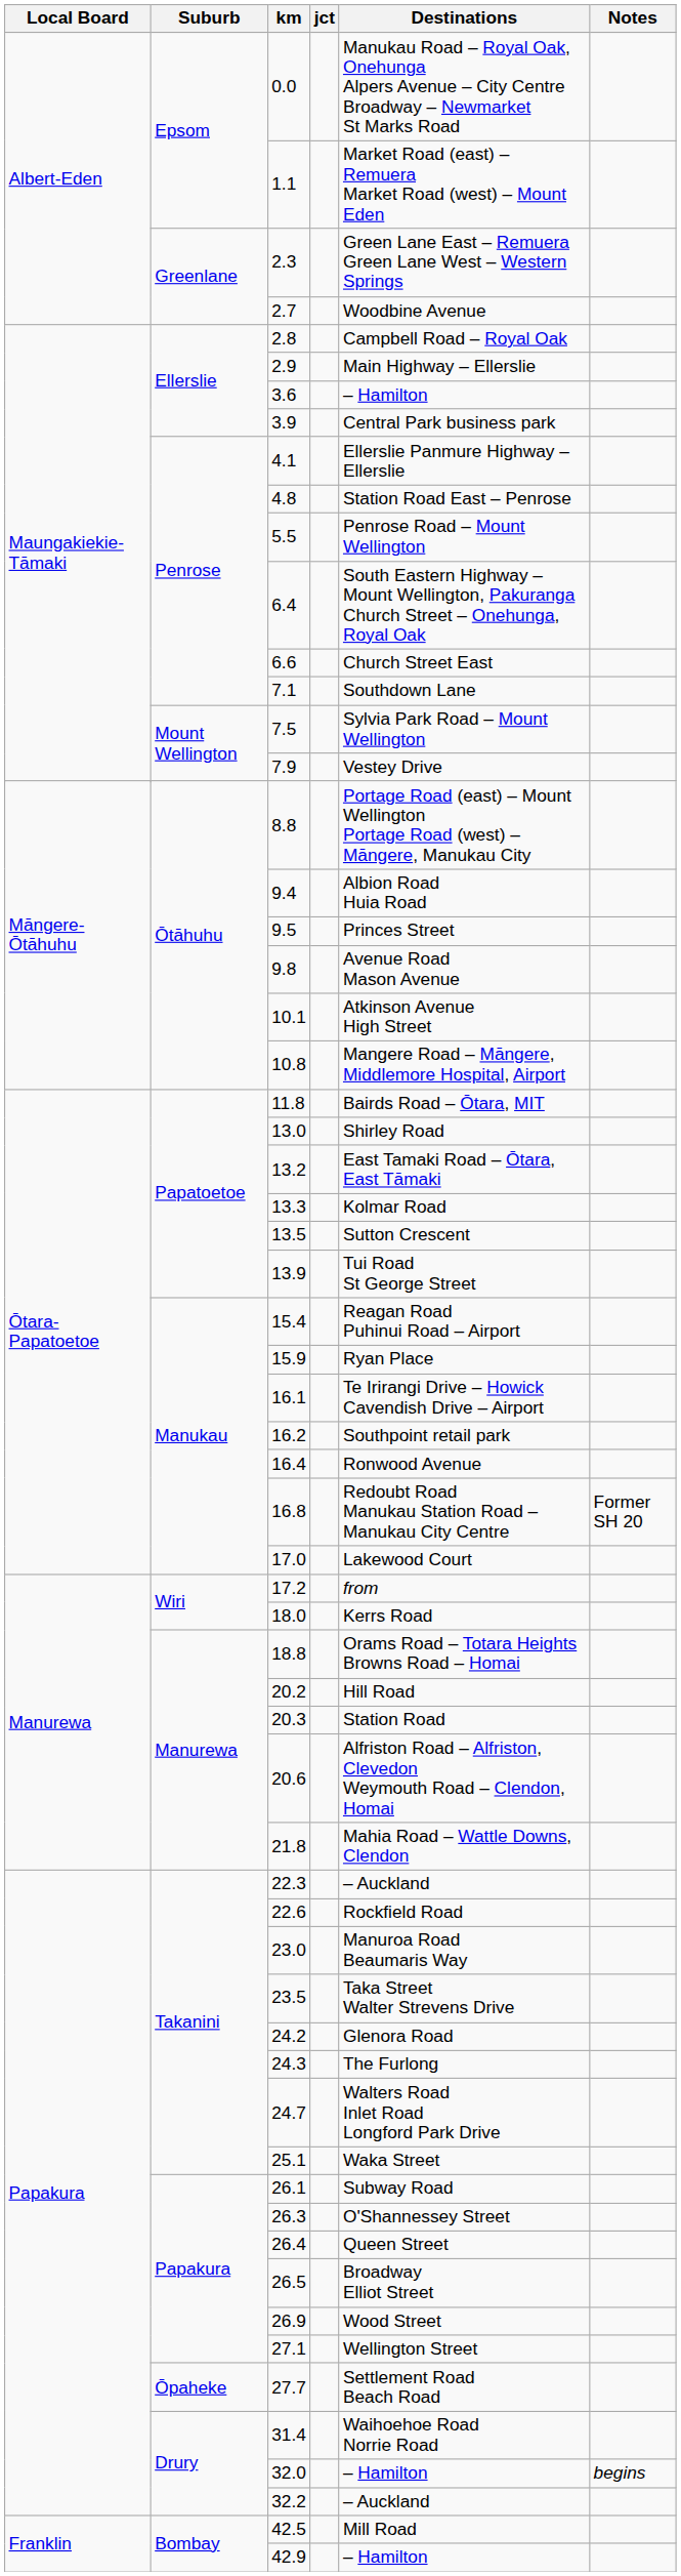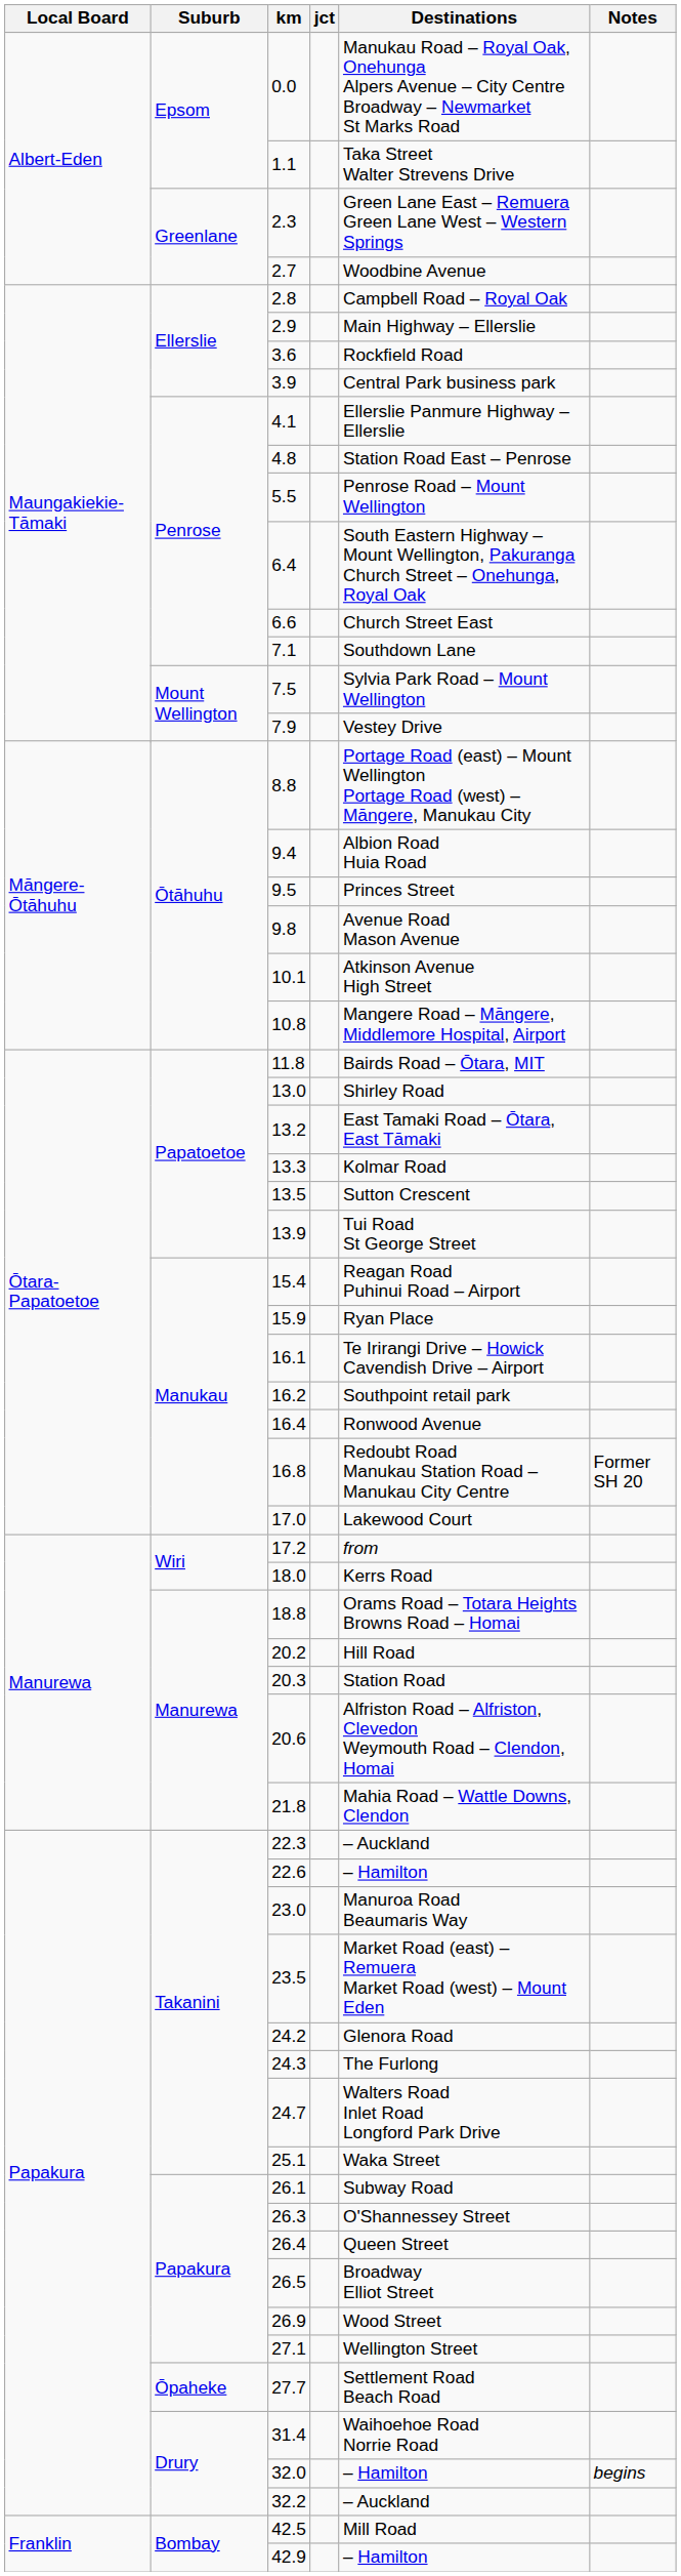 <table class="wikitable">
 <tr>
 <th>Local Board</th>
 <th>Suburb</th>
 <th>km</th>
 <th>jct</th>
 <th>Destinations</th>
 <th>Notes</th>
 </tr>
 <tr>
 <td rowspan=5><a href='#'>Albert-Eden</a></td>
 <td rowspan=2><a href='#'>Epsom</a></td>
 <td>0.0</td>
 <td></td>
 <td>Manukau Road – <a href='#'>Royal Oak</a>, <a href='#'>Onehunga</a> <br> Alpers Avenue – City Centre<br> Broadway – <a href='#'>Newmarket</a><br> St Marks Road</td>
 <td></td>
 </tr>
 <tr>
 <td>1.1</td>
 <td></td>
-<td>Market Road (east) – <a href='#'>Remuera</a> <br> Market Road (west) – <a href='#'>Mount Eden</a></td>
+<td>Taka Street <br> Walter Strevens Drive</td>
 <td></td>
 </tr>
 <tr>
 <td rowspan=3><a href='#'>Greenlane</a></td>
 <td>2.3</td>
 <td></td>
 <td>Green Lane East – <a href='#'>Remuera</a><br>Green Lane West – <a href='#'>Western Springs</a></td>
 <td></td>
 </tr>
 <tr>
 <td>2.7</td>
 <td></td>
 <td>Woodbine Avenue</td>
 <td></td>
 </tr>
 <tr>
 <td rowspan=2>2.8</td>
 <td rowspan=2></td>
 <td rowspan=2>Campbell Road – <a href='#'>Royal Oak</a></td>
 <td rowspan=2></td>
 </tr>
 <tr>
 <td rowspan=13><a href='#'>Maungakiekie-Tāmaki</a></td>
 <td rowspan=4><a href='#'>Ellerslie</a></td>
 </tr>
 <tr>
 <td>2.9</td>
 <td></td>
 <td>Main Highway – Ellerslie</td>
 <td></td>
 </tr>
 <tr>
 <td>3.6</td>
 <td></td>
-<td> – <a href='#'>Hamilton</a></td>
+<td>Rockfield Road</td>
 <td></td>
 </tr>
 <tr>
 <td>3.9</td>
 <td></td>
 <td>Central Park business park</td>
 <td></td>
 </tr>
 <tr>
 <td rowspan=6><a href='#'>Penrose</a></td>
 <td>4.1</td>
 <td></td>
 <td>Ellerslie Panmure Highway – Ellerslie</td>
 <td></td>
 </tr>
 <tr>
 <td>4.8</td>
 <td></td>
 <td>Station Road East – Penrose</td>
 <td></td>
 </tr>
 <tr>
 <td>5.5</td>
 <td></td>
 <td>Penrose Road – <a href='#'>Mount Wellington</a></td>
 <td></td>
 </tr>
 <tr>
 <td>6.4</td>
 <td></td>
 <td>South Eastern Highway – Mount Wellington, <a href='#'>Pakuranga</a> <br> Church Street – <a href='#'>Onehunga</a>, <a href='#'>Royal Oak</a></td>
 <td></td>
 </tr>
 <tr>
 <td>6.6</td>
 <td></td>
 <td>Church Street East</td>
 <td></td>
 </tr>
 <tr>
 <td>7.1</td>
 <td></td>
 <td>Southdown Lane</td>
 <td></td>
 </tr>
 <tr>
 <td rowspan=3><a href='#'>Mount Wellington</a></td>
 <td>7.5</td>
 <td></td>
 <td>Sylvia Park Road – <a href='#'>Mount Wellington</a></td>
 <td></td>
 </tr>
 <tr>
 <td>7.9</td>
 <td></td>
 <td>Vestey Drive</td>
 <td></td>
 </tr>
 <tr>
 <td rowspan=2>8.8</td>
 <td rowspan=2></td>
 <td rowspan=2><a href='#'>Portage Road</a> (east) – Mount Wellington <br> <a href='#'>Portage Road</a> (west) – <a href='#'>Māngere</a>, Manukau City</td>
 <td rowspan=2></td>
 </tr>
 <tr>
 <td rowspan=6><a href='#'>Māngere-Ōtāhuhu</a></td>
 <td rowspan=6><a href='#'>Ōtāhuhu</a></td>
 </tr>
 <tr>
 <td>9.4</td>
 <td></td>
 <td>Albion Road <br> Huia Road</td>
 <td></td>
 </tr>
 <tr>
 <td>9.5</td>
 <td></td>
 <td>Princes Street</td>
 <td></td>
 </tr>
 <tr>
 <td>9.8</td>
 <td></td>
 <td>Avenue Road <br> Mason Avenue</td>
 <td></td>
 </tr>
 <tr>
 <td>10.1</td>
 <td></td>
 <td>Atkinson Avenue <br> High Street</td>
 <td></td>
 </tr>
 <tr>
 <td>10.8</td>
 <td></td>
 <td>Mangere Road – <a href='#'>Māngere</a>, <a href='#'>Middlemore Hospital</a>, <a href='#'>Airport</a></td>
 <td></td>
 </tr>
 <tr>
 <td rowspan=13><a href='#'>Ōtara-Papatoetoe</a></td>
 <td rowspan=6><a href='#'>Papatoetoe</a></td>
 <td>11.8</td>
 <td></td>
 <td>Bairds Road – <a href='#'>Ōtara</a>, <a href='#'>MIT</a></td>
 <td></td>
 </tr>
 <tr>
 <td>13.0</td>
 <td></td>
 <td>Shirley Road</td>
 <td></td>
 </tr>
 <tr>
 <td>13.2</td>
 <td></td>
 <td>East Tamaki Road – <a href='#'>Ōtara</a>, <a href='#'>East Tāmaki</a></td>
 <td></td>
 </tr>
 <tr>
 <td>13.3</td>
 <td></td>
 <td>Kolmar Road</td>
 <td></td>
 </tr>
 <tr>
 <td>13.5</td>
 <td></td>
 <td>Sutton Crescent</td>
 <td></td>
 </tr>
 <tr>
 <td>13.9</td>
 <td></td>
 <td>Tui Road <br> St George Street</td>
 <td></td>
 </tr>
 <tr>
 <td rowspan=7><a href='#'>Manukau</a></td>
 <td>15.4</td>
 <td></td>
 <td>Reagan Road <br> Puhinui Road – Airport</td>
 <td></td>
 </tr>
 <tr>
 <td>15.9</td>
 <td></td>
 <td>Ryan Place</td>
 <td></td>
 </tr>
 <tr>
 <td>16.1</td>
 <td></td>
 <td>Te Irirangi Drive – <a href='#'>Howick</a> <br> Cavendish Drive – Airport</td>
 <td></td>
 </tr>
 <tr>
 <td>16.2</td>
 <td></td>
 <td>Southpoint retail park</td>
 <td></td>
 </tr>
 <tr>
 <td>16.4</td>
 <td></td>
 <td>Ronwood Avenue</td>
 <td></td>
 </tr>
 <tr>
 <td>16.8</td>
 <td></td>
 <td>Redoubt Road <br> Manukau Station Road – Manukau City Centre</td>
 <td>Former SH 20</td>
 </tr>
 <tr>
 <td>17.0</td>
 <td></td>
 <td>Lakewood Court</td>
 <td></td>
 </tr>
 <tr>
 <td rowspan=7><a href='#'>Manurewa</a></td>
 <td rowspan=2><a href='#'>Wiri</a></td>
 <td>17.2</td>
 <td></td>
 <td> <em>from </em></td>
 <td></td>
 </tr>
 <tr>
 <td>18.0</td>
 <td></td>
 <td>Kerrs Road</td>
 <td></td>
 </tr>
 <tr>
 <td rowspan=5><a href='#'>Manurewa</a></td>
 <td>18.8</td>
 <td></td>
 <td>Orams Road – <a href='#'>Totara Heights</a> <br> Browns Road – <a href='#'>Homai</a></td>
 <td></td>
 </tr>
 <tr>
 <td>20.2</td>
 <td></td>
 <td>Hill Road</td>
 <td></td>
 </tr>
 <tr>
 <td>20.3</td>
 <td></td>
 <td>Station Road</td>
 <td></td>
 </tr>
 <tr>
 <td>20.6</td>
 <td></td>
 <td>Alfriston Road – <a href='#'>Alfriston</a>, <a href='#'>Clevedon</a> <br> Weymouth Road – <a href='#'>Clendon</a>, <a href='#'>Homai</a></td>
 <td></td>
 </tr>
 <tr>
 <td>21.8</td>
 <td></td>
 <td>Mahia Road – <a href='#'>Wattle Downs</a>, <a href='#'>Clendon</a></td>
 <td></td>
 </tr>
 <tr>
 <td rowspan=18><a href='#'>Papakura</a></td>
 <td rowspan=8><a href='#'>Takanini</a></td>
 <td>22.3</td>
 <td></td>
 <td> – Auckland</td>
 <td></td>
 </tr>
 <tr>
 <td>22.6</td>
 <td></td>
-<td>Rockfield Road</td>
+<td> – <a href='#'>Hamilton</a></td>
 <td></td>
 </tr>
 <tr>
 <td>23.0</td>
 <td></td>
 <td>Manuroa Road <br> Beaumaris Way</td>
 <td></td>
 </tr>
 <tr>
 <td>23.5</td>
 <td></td>
-<td>Taka Street <br> Walter Strevens Drive</td>
+<td>Market Road (east) – <a href='#'>Remuera</a> <br> Market Road (west) – <a href='#'>Mount Eden</a></td>
 <td></td>
 </tr>
 <tr>
 <td>24.2</td>
 <td></td>
 <td>Glenora Road</td>
 <td></td>
 </tr>
 <tr>
 <td>24.3</td>
 <td></td>
 <td>The Furlong</td>
 <td></td>
 </tr>
 <tr>
 <td>24.7</td>
 <td></td>
 <td>Walters Road <br> Inlet Road <br> Longford Park Drive</td>
 <td></td>
 </tr>
 <tr>
 <td>25.1</td>
 <td></td>
 <td>Waka Street</td>
 <td></td>
 </tr>
 <tr>
 <td rowspan=6><a href='#'>Papakura</a></td>
 <td>26.1</td>
 <td></td>
 <td>Subway Road</td>
 <td></td>
 </tr>
 <tr>
 <td>26.3</td>
 <td></td>
 <td>O'Shannessey Street</td>
 <td></td>
 </tr>
 <tr>
 <td>26.4</td>
 <td></td>
 <td>Queen Street</td>
 <td></td>
 </tr>
 <tr>
 <td>26.5</td>
 <td></td>
 <td>Broadway <br> Elliot Street</td>
 <td></td>
 </tr>
 <tr>
 <td>26.9</td>
 <td></td>
 <td>Wood Street</td>
 <td></td>
 </tr>
 <tr>
 <td>27.1</td>
 <td></td>
 <td>Wellington Street</td>
 <td></td>
 </tr>
 <tr>
 <td><a href='#'>Ōpaheke</a></td>
 <td>27.7</td>
 <td></td>
 <td>Settlement Road <br> Beach Road</td>
 <td></td>
 </tr>
 <tr>
 <td rowspan=3><a href='#'>Drury</a></td>
 <td>31.4</td>
 <td></td>
 <td>Waihoehoe Road <br> Norrie Road</td>
 <td></td>
 </tr>
 <tr>
 <td>32.0</td>
 <td></td>
 <td> – <a href='#'>Hamilton</a></td>
 <td><em> begins</em></td>
 </tr>
 <tr>
 <td>32.2</td>
 <td></td>
 <td> – Auckland</td>
 <td></td>
 </tr>
 <tr>
 <td rowspan=2><a href='#'>Franklin</a></td>
 <td rowspan=2><a href='#'>Bombay</a></td>
 <td>42.5</td>
 <td></td>
 <td>Mill Road</td>
 <td></td>
 </tr>
 <tr>
 <td>42.9</td>
 <td></td>
 <td> – <a href='#'>Hamilton</a></td>
 <td></td>
 </tr>
 </table>
